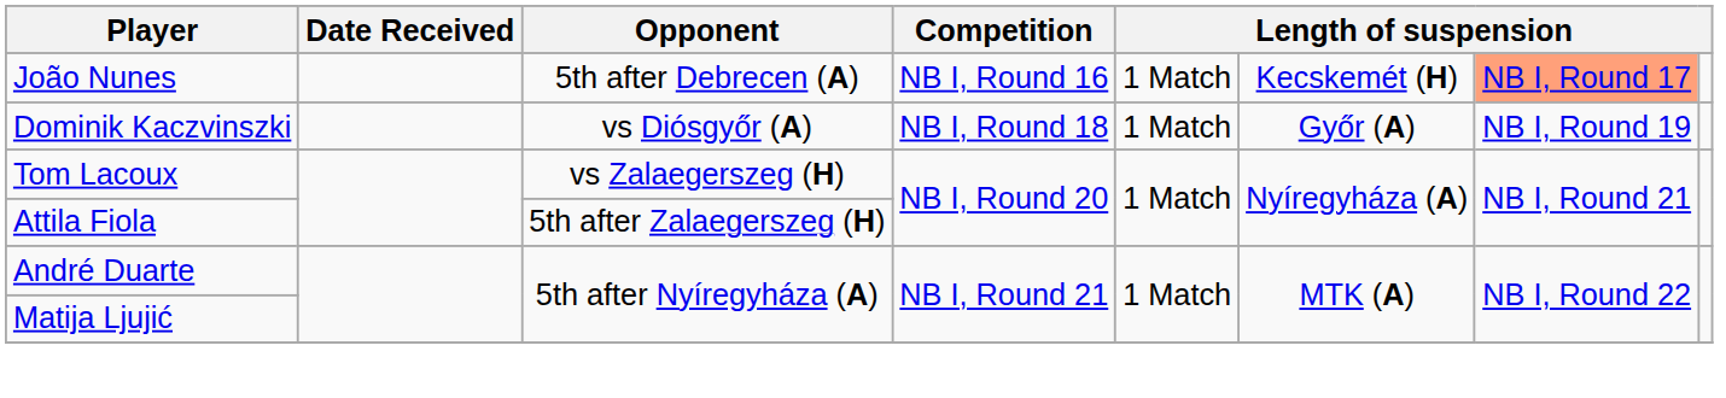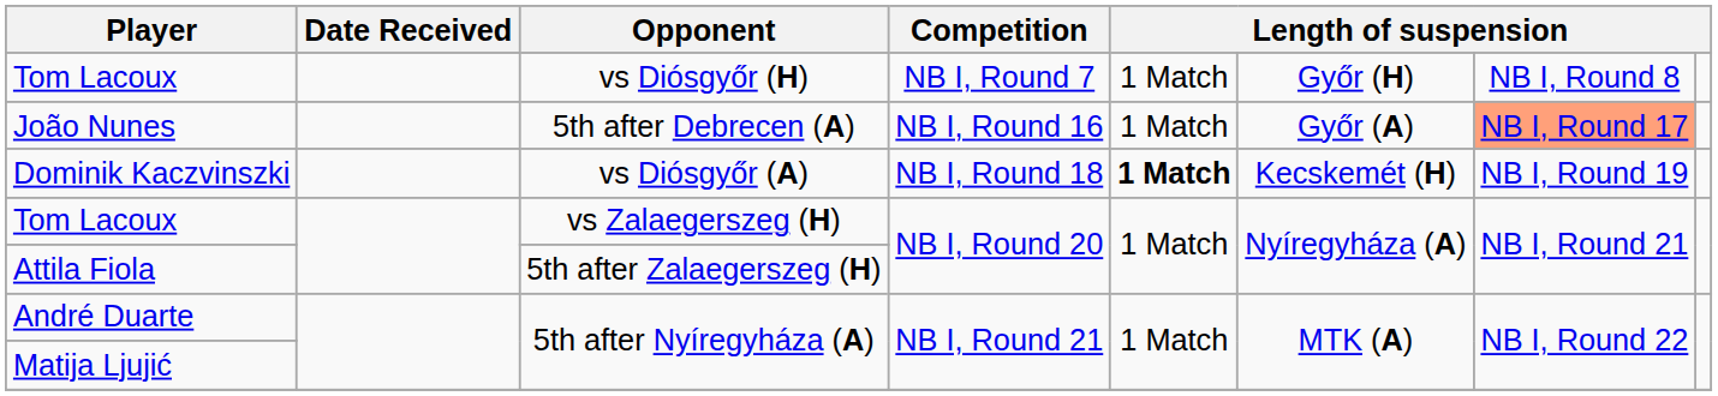 <table class="wikitable sortable sticky-header" style="text-align:center; font-size:85%;">
 <tr>
 <th>Player</th>
 <th>Date Received</th>
 <th>Opponent</th>
 <th>Competition</th>
 <th colspan="4">Length of suspension</th>
 </tr>
 <tr>
+<td align="left"> <a href='#'>Tom Lacoux</a></td>
+<td></td>
+<td> vs <a href='#'>Diósgyőr</a> (<strong>H</strong>)</td>
+<td><a href='#'>NB I, Round 7</a></td>
+<td>1 Match</td>
+<td><a href='#'>Győr</a> (<strong>H</strong>)</td>
+<td><a href='#'>NB I, Round 8</a></td>
+<td></td>
+</tr>
+<tr>
 <td align="left"> <a href='#'>João Nunes</a></td>
 <td></td>
 <td>5th  after <a href='#'>Debrecen</a> (<strong>A</strong>)</td>
 <td><a href='#'>NB I, Round 16</a></td>
 <td>1 Match</td>
-<td><a href='#'>Kecskemét</a> (<strong>H</strong>)</td>
+<td><a href='#'>Győr</a> (<strong>A</strong>)</td>
 <td style="background: lightsalmon;"><a href='#'>NB I, Round 17</a></td>
 <td></td>
 </tr>
 <tr>
 <td align="left"> <a href='#'>Dominik Kaczvinszki</a></td>
 <td></td>
 <td> vs <a href='#'>Diósgyőr</a> (<strong>A</strong>)</td>
 <td><a href='#'>NB I, Round 18</a></td>
-<td>1 Match</td>
-<td><a href='#'>Győr</a> (<strong>A</strong>)</td>
+<td><strong>1 Match</strong></td>
+<td><a href='#'>Kecskemét</a> (<strong>H</strong>)</td>
 <td><a href='#'>NB I, Round 19</a></td>
 <td></td>
 </tr>
 <tr>
 <td align="left"> <a href='#'>Tom Lacoux</a></td>
 <td rowspan="2"></td>
 <td> vs <a href='#'>Zalaegerszeg</a> (<strong>H</strong>)</td>
 <td rowspan="2"><a href='#'>NB I, Round 20</a></td>
 <td rowspan="2">1 Match</td>
 <td rowspan="2"><a href='#'>Nyíregyháza</a> (<strong>A</strong>)</td>
 <td rowspan="2"><a href='#'>NB I, Round 21</a></td>
 <td rowspan="2"></td>
 </tr>
 <tr>
 <td align="left"> <a href='#'>Attila Fiola</a></td>
 <td>5th  after <a href='#'>Zalaegerszeg</a> (<strong>H</strong>)</td>
 </tr>
 <tr>
 <td align="left"> <a href='#'>André Duarte</a></td>
 <td rowspan="2"></td>
 <td rowspan="2">5th  after <a href='#'>Nyíregyháza</a> (<strong>A</strong>)</td>
 <td rowspan="2"><a href='#'>NB I, Round 21</a></td>
 <td rowspan="2">1 Match</td>
 <td rowspan="2"><a href='#'>MTK</a> (<strong>A</strong>)</td>
 <td rowspan="2"><a href='#'>NB I, Round 22</a></td>
 <td rowspan="2"></td>
 </tr>
 <tr>
 <td align="left"> <a href='#'>Matija Ljujić</a></td>
 </tr>
 <tr>
 </tr>
 </table>
